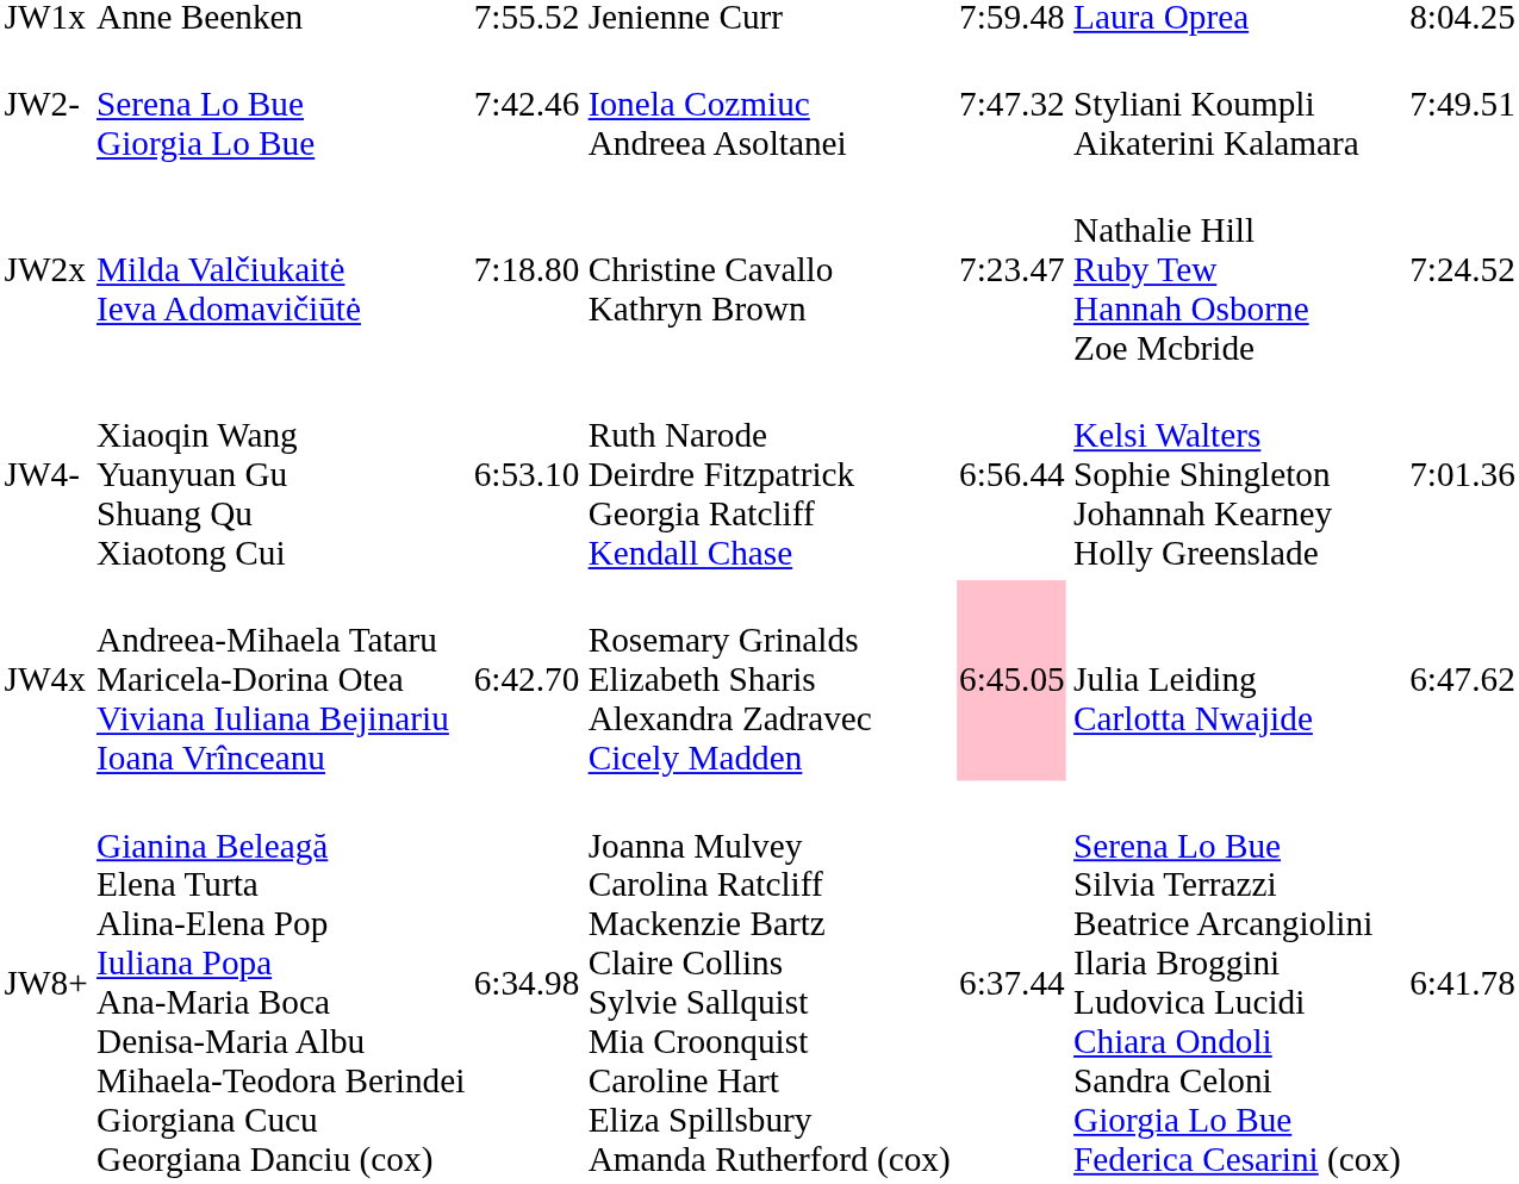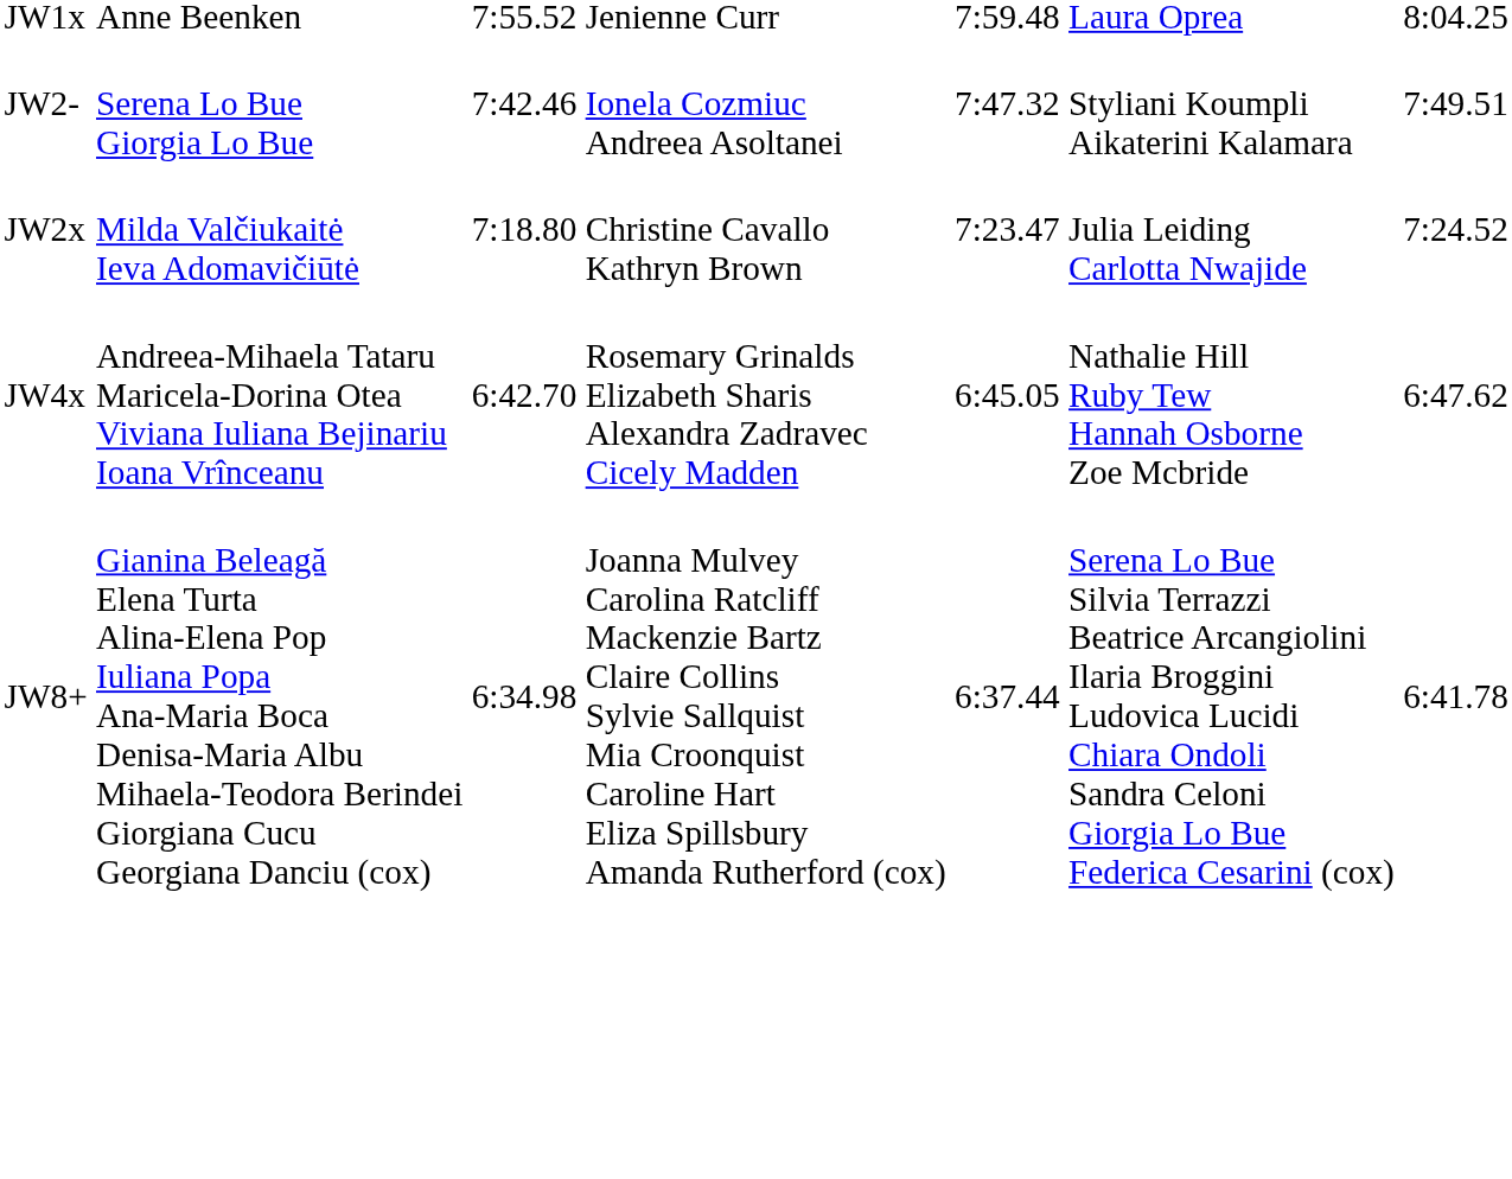 <table>
 <tr>
 <td>JW1x</td>
 <td>Anne Beenken<br></td>
 <td>7:55.52</td>
 <td>Jenienne Curr<br></td>
 <td>7:59.48</td>
 <td><a href='#'>Laura Oprea</a><br></td>
 <td>8:04.25</td>
 </tr>
 <tr>
 <td>JW2-</td>
 <td><br><a href='#'>Serena Lo Bue</a><br><a href='#'>Giorgia Lo Bue</a></td>
 <td>7:42.46</td>
 <td><br><a href='#'>Ionela Cozmiuc</a><br>Andreea Asoltanei</td>
 <td>7:47.32</td>
 <td><br>Styliani Koumpli<br>Aikaterini Kalamara</td>
 <td>7:49.51</td>
 </tr>
 <tr>
 <td>JW2x</td>
 <td><br><a href='#'>Milda Valčiukaitė</a><br><a href='#'>Ieva Adomavičiūtė</a></td>
 <td>7:18.80</td>
 <td><br>Christine Cavallo<br>Kathryn Brown</td>
 <td>7:23.47</td>
-<td><br>Nathalie Hill<br><a href='#'>Ruby Tew</a><br><a href='#'>Hannah Osborne</a><br>Zoe Mcbride</td>
+<td><br>Julia Leiding<br><a href='#'>Carlotta Nwajide</a></td>
 <td>7:24.52</td>
-</tr>
-<tr>
-<td>JW4-</td>
-<td><br>Xiaoqin Wang<br>Yuanyuan Gu<br>Shuang Qu<br>Xiaotong Cui</td>
-<td>6:53.10</td>
-<td><br>Ruth Narode<br>Deirdre Fitzpatrick<br>Georgia Ratcliff<br><a href='#'>Kendall Chase</a></td>
-<td>6:56.44</td>
-<td><br><a href='#'>Kelsi Walters</a><br>Sophie Shingleton<br>Johannah Kearney<br>Holly Greenslade</td>
-<td>7:01.36</td>
 </tr>
 <tr>
 <td>JW4x</td>
 <td><br>Andreea-Mihaela Tataru<br>Maricela-Dorina Otea<br><a href='#'>Viviana Iuliana Bejinariu</a><br><a href='#'>Ioana Vrînceanu</a></td>
 <td>6:42.70</td>
 <td><br>Rosemary Grinalds<br>Elizabeth Sharis<br>Alexandra Zadravec<br><a href='#'>Cicely Madden</a></td>
-<td style="background: pink;">6:45.05</td>
-<td><br>Julia Leiding<br><a href='#'>Carlotta Nwajide</a></td>
+<td>6:45.05</td>
+<td><br>Nathalie Hill<br><a href='#'>Ruby Tew</a><br><a href='#'>Hannah Osborne</a><br>Zoe Mcbride</td>
 <td>6:47.62</td>
 </tr>
 <tr>
 <td>JW8+</td>
 <td><br><a href='#'>Gianina Beleagă</a><br>Elena Turta<br>Alina-Elena Pop<br><a href='#'>Iuliana Popa</a><br>Ana-Maria Boca<br>Denisa-Maria Albu<br>Mihaela-Teodora Berindei<br>Giorgiana Cucu<br>Georgiana Danciu (cox)</td>
 <td>6:34.98</td>
 <td><br>Joanna Mulvey<br>Carolina Ratcliff<br>Mackenzie Bartz<br>Claire Collins<br>Sylvie Sallquist<br>Mia Croonquist<br>Caroline Hart<br>Eliza Spillsbury<br>Amanda Rutherford (cox)</td>
 <td>6:37.44</td>
 <td><br><a href='#'>Serena Lo Bue</a><br>Silvia Terrazzi<br>Beatrice Arcangiolini<br>Ilaria Broggini<br>Ludovica Lucidi<br><a href='#'>Chiara Ondoli</a><br>Sandra Celoni<br><a href='#'>Giorgia Lo Bue</a><br><a href='#'>Federica Cesarini</a> (cox)</td>
 <td>6:41.78</td>
 </tr>
 </table>
